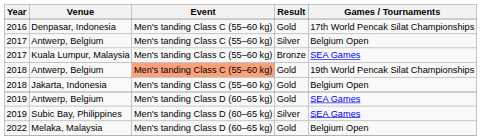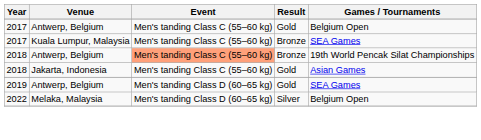 <table class="sortable wikitable"style="font-size: 90%;">
 <tr>
 <th>Year</th>
 <th>Venue</th>
 <th>Event</th>
 <th>Result</th>
 <th>Games / Tournaments</th>
 </tr>
 <tr>
 </tr>
 <tr>
-<td>2016</td>
-<td>Denpasar, Indonesia</td>
-<td>Men's tanding Class C (55–60 kg)</td>
-<td> Gold</td>
-<td>17th World Pencak Silat Championships</td>
-</tr>
-<tr>
 <td>2017</td>
 <td>Antwerp, Belgium</td>
 <td>Men's tanding Class C (55–60 kg)</td>
-<td> Silver</td>
+<td> Gold</td>
 <td>Belgium Open</td>
 </tr>
 <tr>
 <td>2017</td>
 <td>Kuala Lumpur, Malaysia</td>
 <td>Men's tanding Class C (55–60 kg)</td>
 <td> Bronze</td>
 <td><a href='#'>SEA Games</a></td>
 </tr>
 <tr>
 <td>2018</td>
 <td>Antwerp, Belgium</td>
 <td style="background: lightsalmon;">Men's tanding Class C (55–60 kg)</td>
-<td> Gold</td>
+<td> Bronze</td>
 <td>19th World Pencak Silat Championships</td>
 </tr>
 <tr>
 <td>2018</td>
 <td>Jakarta, Indonesia</td>
 <td>Men's tanding Class C (55–60 kg)</td>
 <td> Gold</td>
-<td>Belgium Open</td>
+<td><a href='#'>Asian Games</a></td>
 </tr>
 <tr>
 </tr>
 <tr>
 <td>2019</td>
 <td>Antwerp, Belgium</td>
 <td>Men's tanding Class D (60–65 kg)</td>
 <td> Gold</td>
 <td><a href='#'>SEA Games</a></td>
 </tr>
 <tr>
-<td>2019</td>
-<td>Subic Bay, Philippines</td>
-<td>Men's tanding Class D (60–65 kg)</td>
-<td> Silver</td>
-<td><a href='#'>SEA Games</a></td>
-</tr>
-<tr>
 <td>2022</td>
 <td>Melaka, Malaysia</td>
 <td>Men's tanding Class D (60–65 kg)</td>
-<td> Gold</td>
+<td> Silver</td>
 <td>Belgium Open</td>
 </tr>
 <tr>
 </tr>
 </table>
